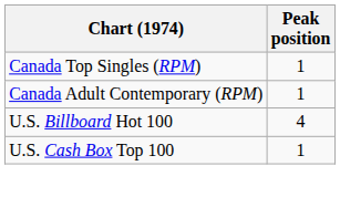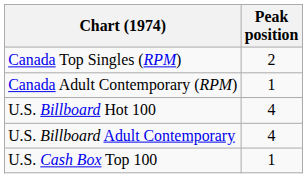 <table class="wikitable sortable">
 <tr>
 <th align="left">Chart (1974)</th>
 <th align="left">Peak<br>position</th>
 </tr>
 <tr>
 <td align="left"><a href='#'>Canada</a> Top Singles (<a href='#'><em>RPM</em></a>)</td>
-<td style="text-align:center;">1</td>
+<td style="text-align:center;">2</td>
 </tr>
 <tr>
 <td align="left"><a href='#'>Canada</a> Adult Contemporary (<em>RPM</em>)</td>
 <td style="text-align:center;">1</td>
 </tr>
 <tr>
 <td align="left">U.S. <em><a href='#'>Billboard</a></em> Hot 100</td>
 <td style="text-align:center;">4</td>
 </tr>
 <tr>
+<td align="left">U.S. <em>Billboard</em> <a href='#'>Adult Contemporary</a></td>
+<td style="text-align:center;">4</td>
+</tr>
+<tr>
 <td align="left">U.S. <em><a href='#'>Cash Box</a></em> Top 100</td>
 <td style="text-align:center;">1</td>
 </tr>
 </table>
